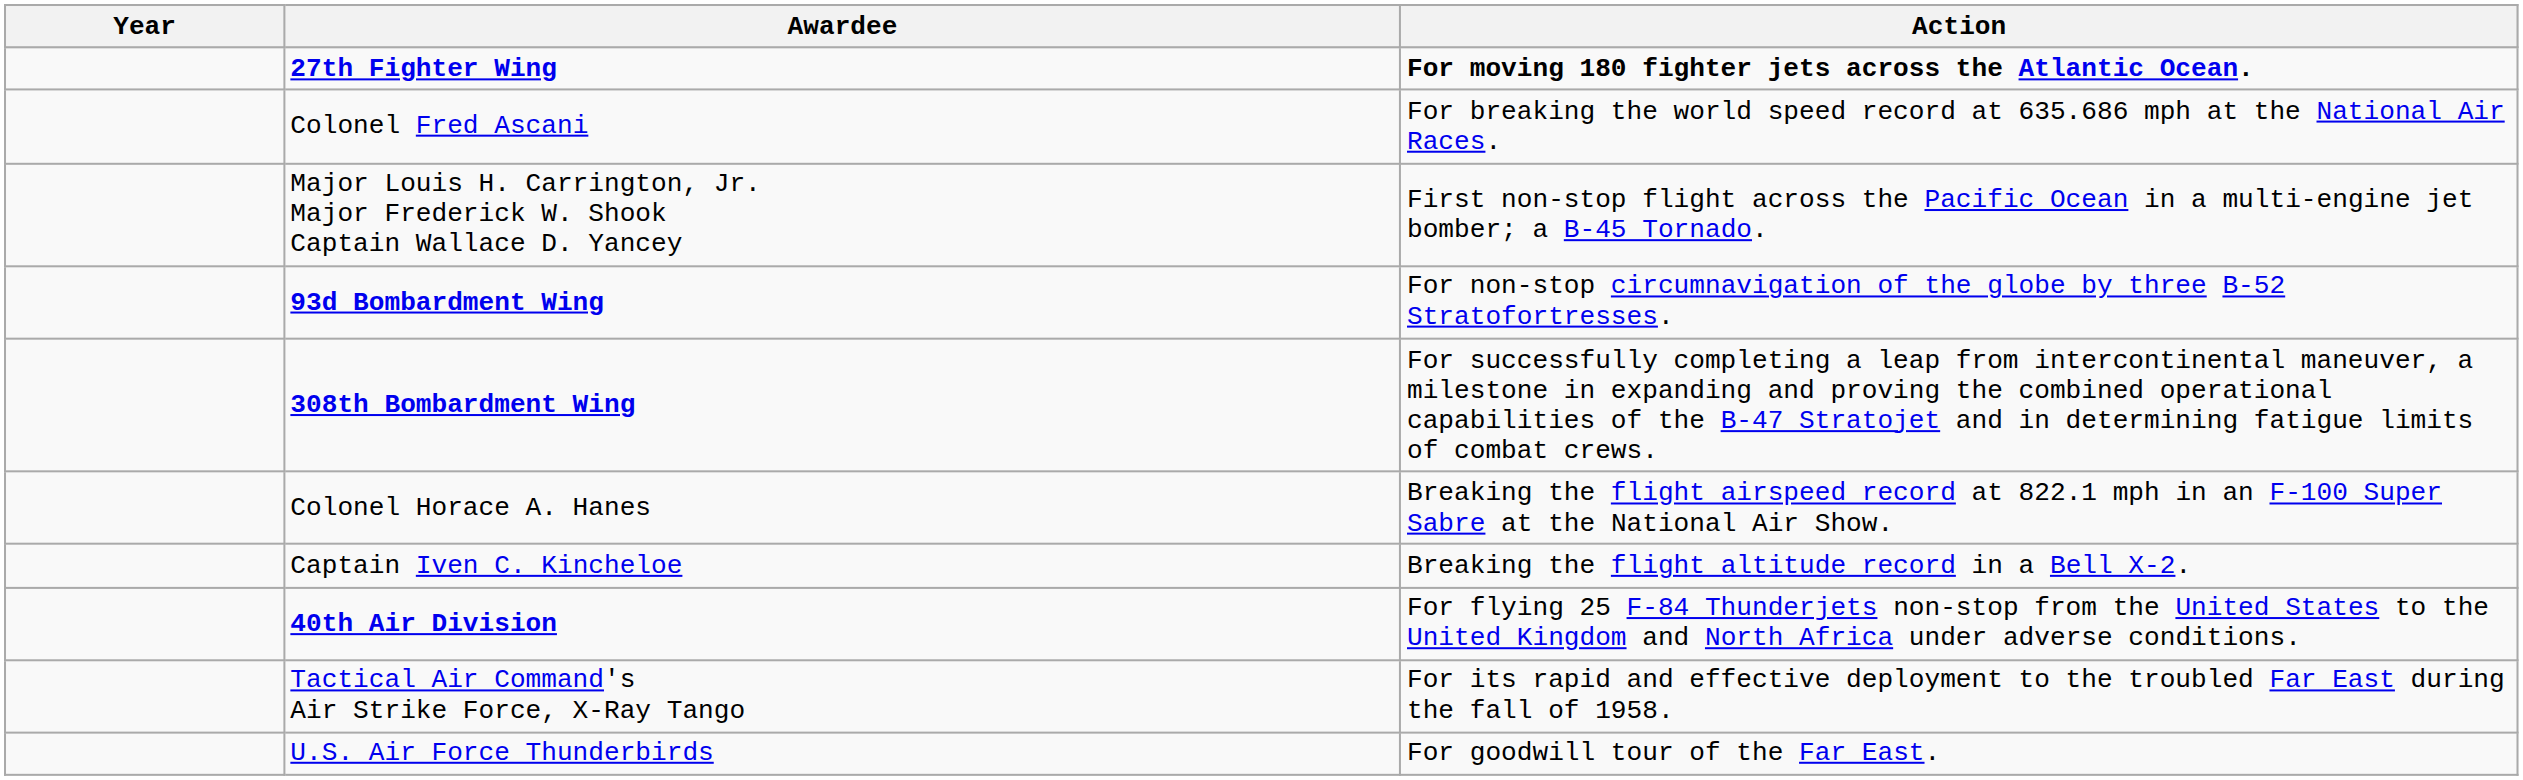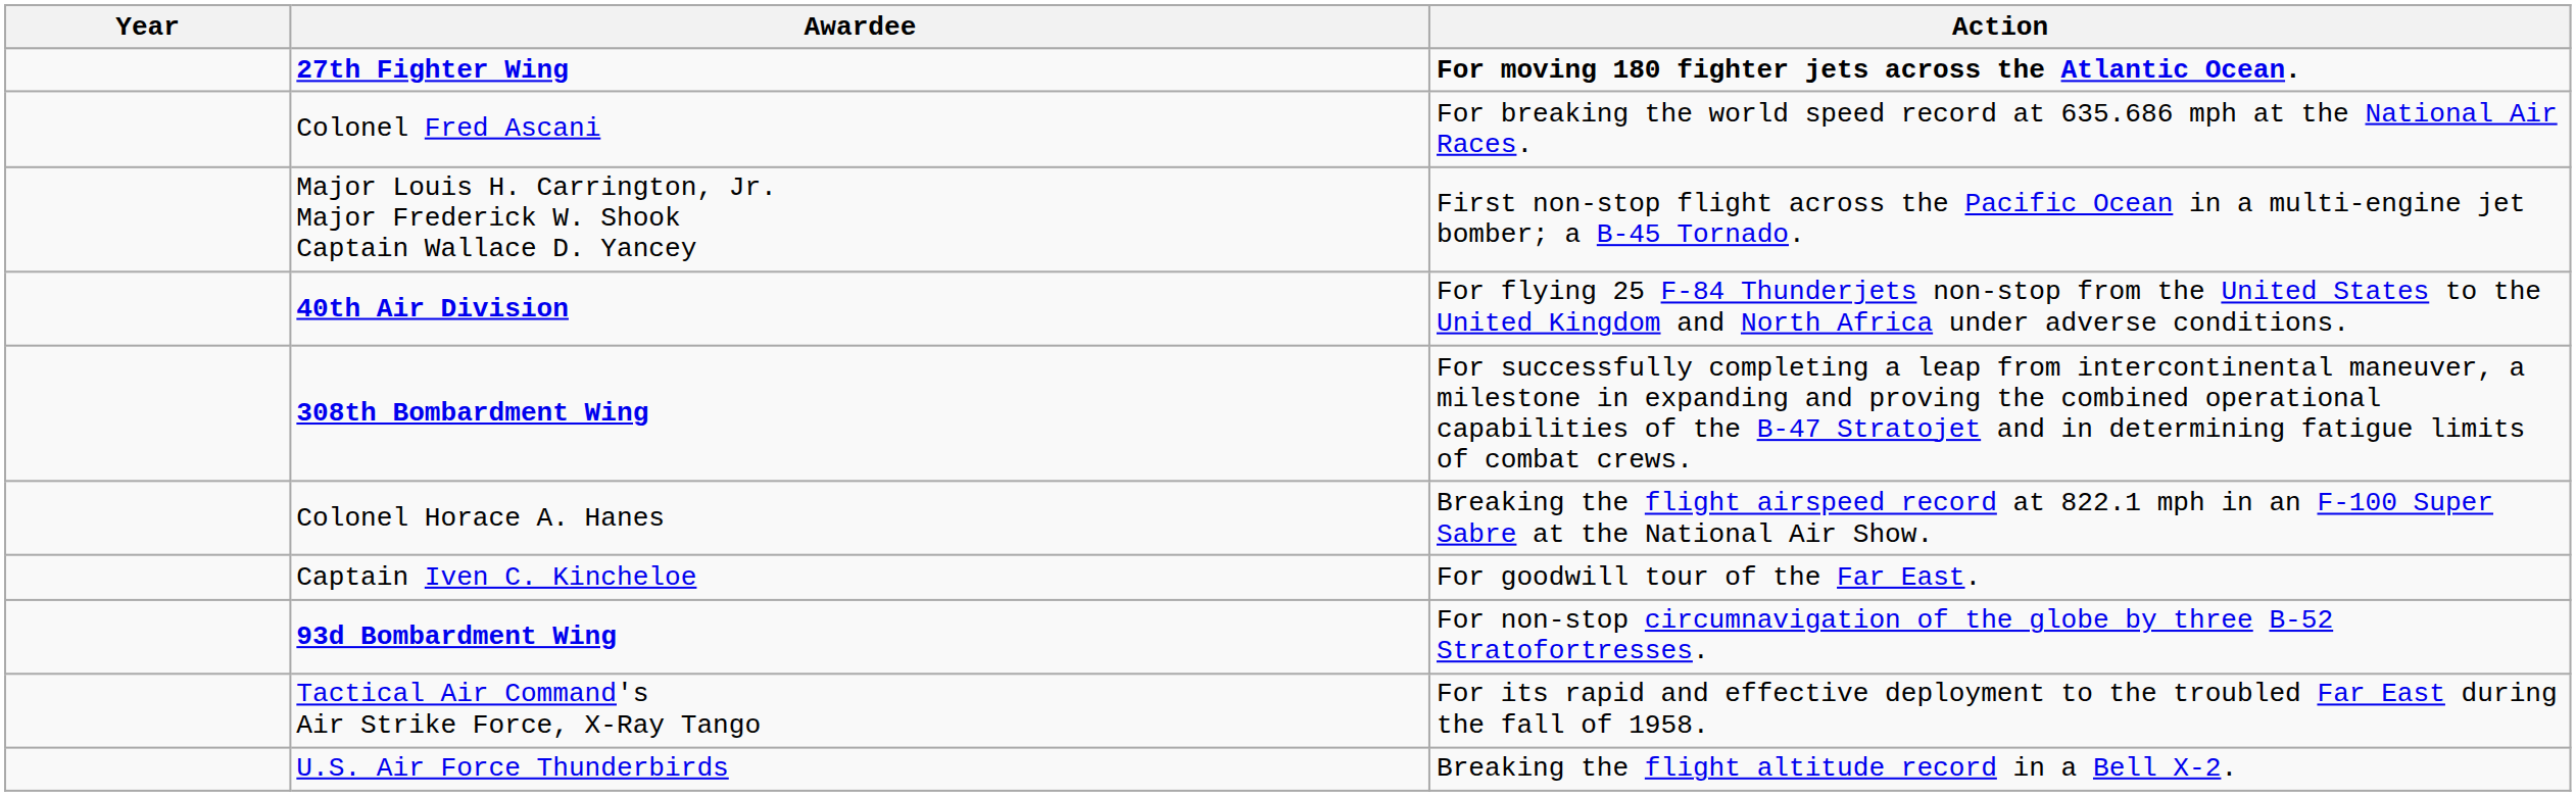 <table class=wikitable>
 <tr style="background:#CCCCCC">
 <th width="5%">Year</th>
 <th width=20%>Awardee</th>
 <th width=20%>Action</th>
 </tr>
 <tr>
 <td></td>
 <td><strong><a href='#'>27th Fighter Wing</a></strong></td>
 <td><strong>For moving 180 fighter jets across the <a href='#'>Atlantic Ocean</a>.</strong></td>
 </tr>
 <tr>
 <td></td>
 <td>Colonel <a href='#'>Fred Ascani</a></td>
 <td>For breaking the world speed record at 635.686 mph at the <a href='#'>National Air Races</a>.</td>
 </tr>
 <tr>
 <td></td>
 <td>Major Louis H. Carrington, Jr.<br>Major Frederick W. Shook<br>Captain Wallace D. Yancey</td>
 <td>First non-stop flight across the <a href='#'>Pacific Ocean</a> in a multi-engine jet bomber; a <a href='#'>B-45 Tornado</a>.</td>
 </tr>
 <tr>
 <td></td>
-<td><strong><a href='#'>93d Bombardment Wing</a></strong></td>
-<td>For non-stop <a href='#'>circumnavigation of the globe by three</a> <a href='#'>B-52 Stratofortresses</a>.</td>
+<td><strong><a href='#'>40th Air Division</a></strong></td>
+<td>For flying 25 <a href='#'>F-84 Thunderjets</a> non-stop from the <a href='#'>United States</a> to the <a href='#'>United Kingdom</a> and <a href='#'>North Africa</a> under adverse conditions.</td>
 </tr>
 <tr>
 <td></td>
 <td><strong><a href='#'>308th Bombardment Wing</a></strong></td>
 <td>For successfully completing a leap from intercontinental maneuver, a milestone in expanding and proving the combined operational capabilities of the <a href='#'>B-47 Stratojet</a> and in determining fatigue limits of combat crews.</td>
 </tr>
 <tr>
 <td></td>
 <td>Colonel Horace A. Hanes</td>
 <td>Breaking the <a href='#'>flight airspeed record</a> at 822.1 mph in an <a href='#'>F-100 Super Sabre</a> at the National Air Show.</td>
 </tr>
 <tr>
 <td></td>
 <td>Captain <a href='#'>Iven C. Kincheloe</a></td>
-<td>Breaking the <a href='#'>flight altitude record</a> in a <a href='#'>Bell X-2</a>.</td>
+<td>For goodwill tour of the <a href='#'>Far East</a>.</td>
 </tr>
 <tr>
 <td></td>
-<td><strong><a href='#'>40th Air Division</a></strong></td>
-<td>For flying 25 <a href='#'>F-84 Thunderjets</a> non-stop from the <a href='#'>United States</a> to the <a href='#'>United Kingdom</a> and <a href='#'>North Africa</a> under adverse conditions.</td>
+<td><strong><a href='#'>93d Bombardment Wing</a></strong></td>
+<td>For non-stop <a href='#'>circumnavigation of the globe by three</a> <a href='#'>B-52 Stratofortresses</a>.</td>
 </tr>
 <tr>
 <td></td>
 <td><a href='#'>Tactical Air Command</a>'s<br>Air Strike Force, X-Ray Tango</td>
 <td>For its rapid and effective deployment to the troubled <a href='#'>Far East</a> during the fall of 1958.</td>
 </tr>
 <tr>
 <td></td>
 <td><a href='#'>U.S. Air Force Thunderbirds</a></td>
-<td>For goodwill tour of the <a href='#'>Far East</a>.</td>
+<td>Breaking the <a href='#'>flight altitude record</a> in a <a href='#'>Bell X-2</a>.</td>
 </tr>
 </table>
